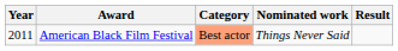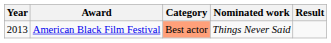 <table class="wikitable">
 <tr>
 <th>Year</th>
 <th>Award</th>
 <th>Category</th>
 <th>Nominated work</th>
 <th>Result</th>
 </tr>
 <tr>
-<td>2011</td>
+<td>2013</td>
 <td><a href='#'>American Black Film Festival</a></td>
 <td style="background: lightsalmon;">Best actor</td>
 <td><em>Things Never Said</em></td>
 <td></td>
 </tr>
 </table>
